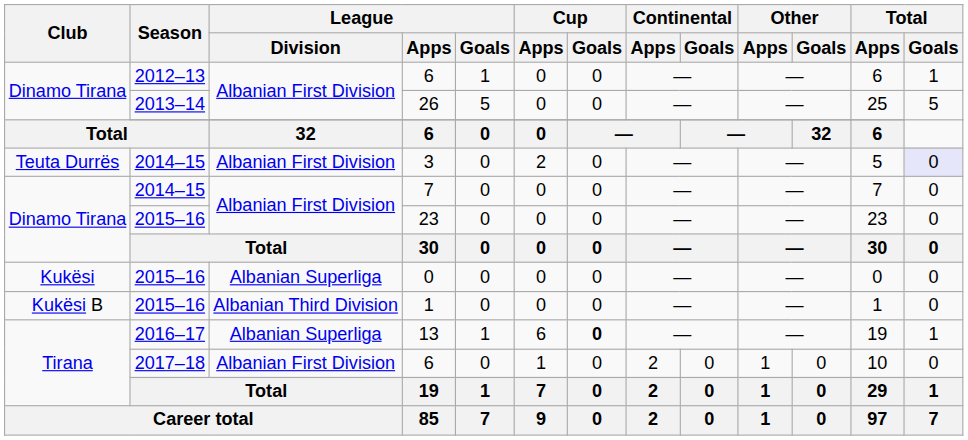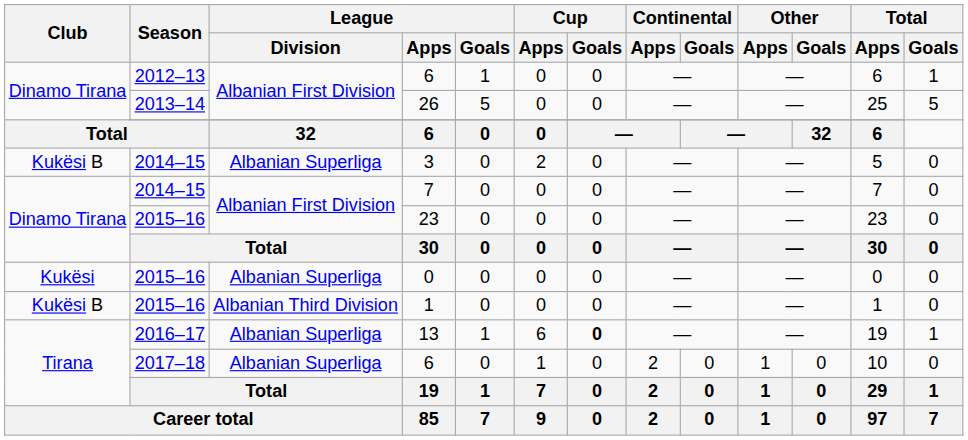 <table class="wikitable" style="text-align:center">
 <tr>
 <th rowspan="2">Club</th>
 <th rowspan="2">Season</th>
 <th colspan="3">League</th>
 <th colspan="2">Cup</th>
 <th colspan="2">Continental</th>
 <th colspan="2">Other</th>
 <th colspan="2">Total</th>
 </tr>
 <tr>
 <th>Division</th>
 <th>Apps</th>
 <th>Goals</th>
 <th>Apps</th>
 <th>Goals</th>
 <th>Apps</th>
 <th>Goals</th>
 <th>Apps</th>
 <th>Goals</th>
 <th>Apps</th>
 <th>Goals</th>
 </tr>
 <tr>
 <td rowspan="3"><a href='#'>Dinamo Tirana</a></td>
 <td><a href='#'>2012–13</a></td>
 <td rowspan="2"><a href='#'>Albanian First Division</a></td>
 <td>6</td>
 <td>1</td>
 <td>0</td>
 <td>0</td>
 <td colspan="2">—</td>
 <td colspan="2">—</td>
 <td>6</td>
 <td>1</td>
 </tr>
 <tr>
 <td><a href='#'>2013–14</a></td>
 <td>26</td>
 <td>5</td>
 <td>0</td>
 <td>0</td>
 <td colspan="2">—</td>
 <td colspan="2">—</td>
 <td>25</td>
 <td>5</td>
 </tr>
 <tr>
 </tr>
 <tr>
 <th colspan="2">Total</th>
 <th>32</th>
 <th>6</th>
 <th>0</th>
 <th>0</th>
 <th colspan="2">—</th>
 <th colspan="2">—</th>
 <th>32</th>
 <th>6</th>
 </tr>
 <tr>
-<td rowspan="1"><a href='#'>Teuta Durrës</a></td>
+<td rowspan="1"><a href='#'>Kukësi</a> B</td>
 <td><a href='#'>2014–15</a></td>
-<td rowspan="1"><a href='#'>Albanian First Division</a></td>
+<td rowspan="1"><a href='#'>Albanian Superliga</a></td>
 <td>3</td>
 <td>0</td>
 <td>2</td>
 <td>0</td>
 <td colspan="2">—</td>
 <td colspan="2">—</td>
 <td>5</td>
-<td style="background: lavender;">0</td>
+<td>0</td>
 </tr>
 <tr>
 <td rowspan="3"><a href='#'>Dinamo Tirana</a></td>
 <td><a href='#'>2014–15</a></td>
 <td rowspan="2"><a href='#'>Albanian First Division</a></td>
 <td>7</td>
 <td>0</td>
 <td>0</td>
 <td>0</td>
 <td colspan="2">—</td>
 <td colspan="2">—</td>
 <td>7</td>
 <td>0</td>
 </tr>
 <tr>
 <td><a href='#'>2015–16</a></td>
 <td>23</td>
 <td>0</td>
 <td>0</td>
 <td>0</td>
 <td colspan="2">—</td>
 <td colspan="2">—</td>
 <td>23</td>
 <td>0</td>
 </tr>
 <tr>
 <th colspan="2">Total</th>
 <th>30</th>
 <th>0</th>
 <th>0</th>
 <th>0</th>
 <th colspan="2">—</th>
 <th colspan="2">—</th>
 <th>30</th>
 <th>0</th>
 </tr>
 <tr>
 <td rowspan="1"><a href='#'>Kukësi</a></td>
 <td><a href='#'>2015–16</a></td>
 <td rowspan="1"><a href='#'>Albanian Superliga</a></td>
 <td>0</td>
 <td>0</td>
 <td>0</td>
 <td>0</td>
 <td colspan="2">—</td>
 <td colspan="2">—</td>
 <td>0</td>
 <td>0</td>
 </tr>
 <tr>
 <td rowspan="1"><a href='#'>Kukësi</a> B</td>
 <td><a href='#'>2015–16</a></td>
 <td rowspan="1"><a href='#'>Albanian Third Division</a></td>
 <td>1</td>
 <td>0</td>
 <td>0</td>
 <td>0</td>
 <td colspan="2">—</td>
 <td colspan="2">—</td>
 <td>1</td>
 <td>0</td>
 </tr>
 <tr>
 <td rowspan="3"><a href='#'>Tirana</a></td>
 <td><a href='#'>2016–17</a></td>
 <td rowspan="1"><a href='#'>Albanian Superliga</a></td>
 <td>13</td>
 <td>1</td>
 <td>6</td>
 <td><strong>0</strong></td>
 <td colspan="2">—</td>
 <td colspan="2">—</td>
 <td>19</td>
 <td>1</td>
 </tr>
 <tr>
 <td><a href='#'>2017–18</a></td>
-<td rowspan="1"><a href='#'>Albanian First Division</a></td>
+<td rowspan="1"><a href='#'>Albanian Superliga</a></td>
 <td>6</td>
 <td>0</td>
 <td>1</td>
 <td>0</td>
 <td>2</td>
 <td>0</td>
 <td>1</td>
 <td>0</td>
 <td>10</td>
 <td>0</td>
 </tr>
 <tr>
 <th colspan="2">Total</th>
 <th>19</th>
 <th>1</th>
 <th>7</th>
 <th>0</th>
 <th>2</th>
 <th>0</th>
 <th>1</th>
 <th>0</th>
 <th>29</th>
 <th>1</th>
 </tr>
 <tr>
 <th colspan="3">Career total</th>
 <th>85</th>
 <th>7</th>
 <th>9</th>
 <th>0</th>
 <th>2</th>
 <th>0</th>
 <th>1</th>
 <th>0</th>
 <th>97</th>
 <th>7</th>
 </tr>
 </table>
